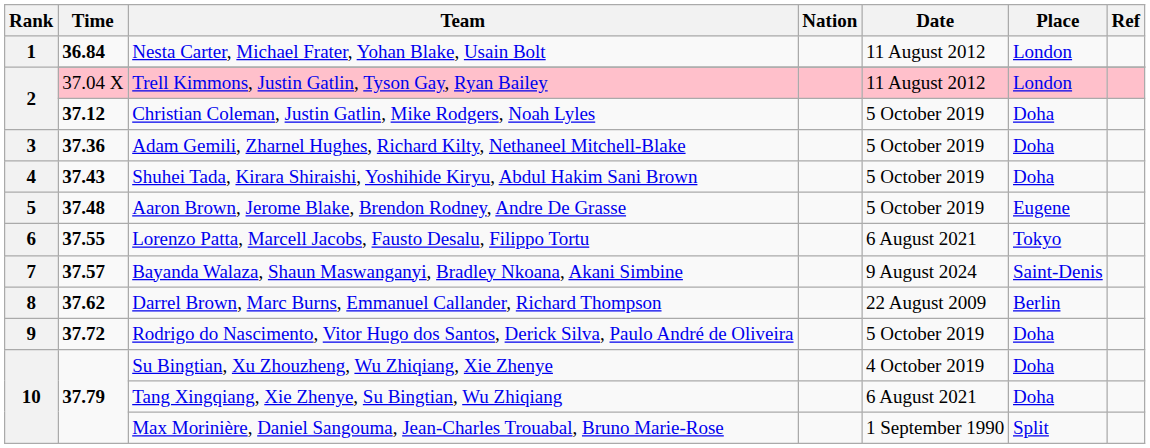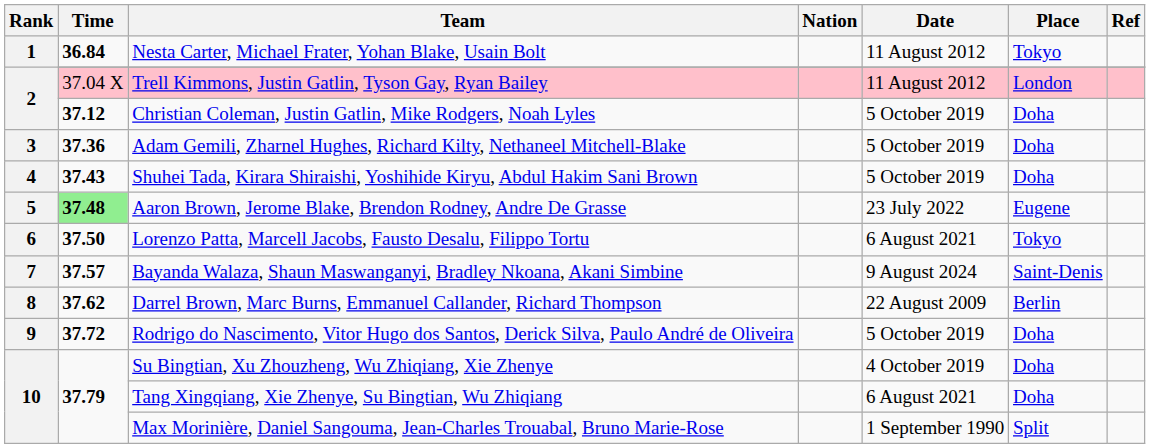 <table class="wikitable" style="text-align:left; font-size:95%;">
 <tr>
 <th>Rank</th>
 <th>Time</th>
 <th>Team</th>
 <th>Nation</th>
 <th>Date</th>
 <th>Place</th>
 <th>Ref</th>
 </tr>
 <tr>
 <th>1</th>
 <td><strong>36.84</strong></td>
 <td><a href='#'>Nesta Carter</a>, <a href='#'>Michael Frater</a>, <a href='#'>Yohan Blake</a>, <a href='#'>Usain Bolt</a></td>
 <td></td>
 <td>11 August 2012</td>
-<td><a href='#'>London</a></td>
+<td><a href='#'>Tokyo</a></td>
 <td></td>
 </tr>
 <tr>
 <th rowspan=3>2</th>
 </tr>
 <tr style="background:pink">
 <td>37.04 X</td>
 <td><a href='#'>Trell Kimmons</a>, <a href='#'>Justin Gatlin</a>, <a href='#'>Tyson Gay</a>, <a href='#'>Ryan Bailey</a></td>
 <td></td>
 <td>11 August 2012</td>
 <td><a href='#'>London</a></td>
 <td></td>
 </tr>
 <tr>
 <td><strong>37.12</strong></td>
 <td><a href='#'>Christian Coleman</a>, <a href='#'>Justin Gatlin</a>, <a href='#'>Mike Rodgers</a>, <a href='#'>Noah Lyles</a></td>
 <td></td>
 <td>5 October 2019</td>
 <td><a href='#'>Doha</a></td>
 <td></td>
 </tr>
 <tr>
 <th>3</th>
 <td><strong>37.36</strong></td>
 <td><a href='#'>Adam Gemili</a>, <a href='#'>Zharnel Hughes</a>, <a href='#'>Richard Kilty</a>, <a href='#'>Nethaneel Mitchell-Blake</a></td>
 <td></td>
 <td>5 October 2019</td>
 <td><a href='#'>Doha</a></td>
 <td></td>
 </tr>
 <tr>
 <th>4</th>
 <td><strong>37.43</strong></td>
 <td><a href='#'>Shuhei Tada</a>, <a href='#'>Kirara Shiraishi</a>, <a href='#'>Yoshihide Kiryu</a>, <a href='#'>Abdul Hakim Sani Brown</a></td>
 <td></td>
 <td>5 October 2019</td>
 <td><a href='#'>Doha</a></td>
 <td></td>
 </tr>
 <tr>
 <th>5</th>
-<td><strong>37.48</strong></td>
+<td style="background: lightgreen;"><strong>37.48</strong></td>
 <td><a href='#'>Aaron Brown</a>, <a href='#'>Jerome Blake</a>, <a href='#'>Brendon Rodney</a>, <a href='#'>Andre De Grasse</a></td>
 <td></td>
-<td>5 October 2019</td>
+<td>23 July 2022</td>
 <td><a href='#'>Eugene</a></td>
 <td></td>
 </tr>
 <tr>
 <th>6</th>
-<td><strong>37.55</strong></td>
+<td><strong>37.50</strong></td>
 <td><a href='#'>Lorenzo Patta</a>, <a href='#'>Marcell Jacobs</a>, <a href='#'>Fausto Desalu</a>, <a href='#'>Filippo Tortu</a></td>
 <td></td>
 <td>6 August 2021</td>
 <td><a href='#'>Tokyo</a></td>
 <td></td>
 </tr>
 <tr>
 <th>7</th>
 <td><strong>37.57</strong></td>
 <td><a href='#'>Bayanda Walaza</a>, <a href='#'>Shaun Maswanganyi</a>, <a href='#'>Bradley Nkoana</a>, <a href='#'>Akani Simbine</a></td>
 <td></td>
 <td>9 August 2024</td>
 <td><a href='#'>Saint-Denis</a></td>
 <td></td>
 </tr>
 <tr>
 <th>8</th>
 <td><strong>37.62</strong></td>
 <td><a href='#'>Darrel Brown</a>, <a href='#'>Marc Burns</a>, <a href='#'>Emmanuel Callander</a>, <a href='#'>Richard Thompson</a></td>
 <td></td>
 <td>22 August 2009</td>
 <td><a href='#'>Berlin</a></td>
 <td></td>
 </tr>
 <tr>
 <th>9</th>
 <td><strong>37.72</strong></td>
 <td><a href='#'>Rodrigo do Nascimento</a>, <a href='#'>Vitor Hugo dos Santos</a>, <a href='#'>Derick Silva</a>, <a href='#'>Paulo André de Oliveira</a></td>
 <td></td>
 <td>5 October 2019</td>
 <td><a href='#'>Doha</a></td>
 <td></td>
 </tr>
 <tr>
 <th rowspan=3>10</th>
 <td rowspan=3><strong>37.79</strong></td>
 <td><a href='#'>Su Bingtian</a>, <a href='#'>Xu Zhouzheng</a>, <a href='#'>Wu Zhiqiang</a>, <a href='#'>Xie Zhenye</a></td>
 <td></td>
 <td>4 October 2019</td>
 <td><a href='#'>Doha</a></td>
 <td></td>
 </tr>
 <tr>
 <td><a href='#'>Tang Xingqiang</a>, <a href='#'>Xie Zhenye</a>, <a href='#'>Su Bingtian</a>, <a href='#'>Wu Zhiqiang</a></td>
 <td></td>
 <td>6 August 2021</td>
 <td><a href='#'>Doha</a></td>
 <td></td>
 </tr>
 <tr>
 <td><a href='#'>Max Morinière</a>, <a href='#'>Daniel Sangouma</a>, <a href='#'>Jean-Charles Trouabal</a>, <a href='#'>Bruno Marie-Rose</a></td>
 <td></td>
 <td>1 September 1990</td>
 <td><a href='#'>Split</a></td>
 <td></td>
 </tr>
 </table>
